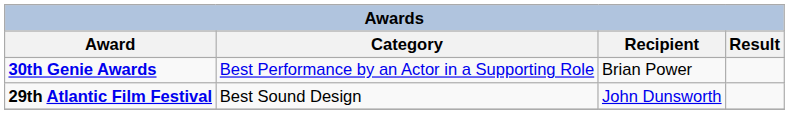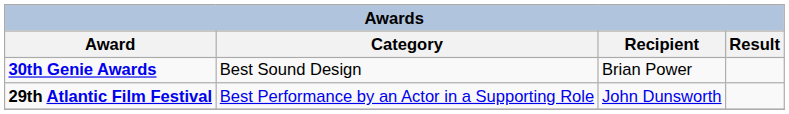 <table class="wikitable" style="font-size:90%;">
 <tr>
 <th colspan="4" style="background:LightSteelBlue;">Awards</th>
 </tr>
 <tr>
 <th>Award</th>
 <th>Category</th>
 <th>Recipient</th>
 <th>Result</th>
 </tr>
 <tr>
 <td rowspan=1><strong><a href='#'>30th Genie Awards</a></strong></td>
-<td><a href='#'>Best Performance by an Actor in a Supporting Role</a></td>
+<td>Best Sound Design</td>
 <td>Brian Power</td>
 <td></td>
 </tr>
 <tr>
 <td rowspan=1><strong> 29th <a href='#'>Atlantic Film Festival</a></strong></td>
-<td>Best Sound Design</td>
+<td><a href='#'>Best Performance by an Actor in a Supporting Role</a></td>
 <td><a href='#'>John Dunsworth</a></td>
 <td></td>
 </tr>
 <tr>
 </tr>
 </table>
